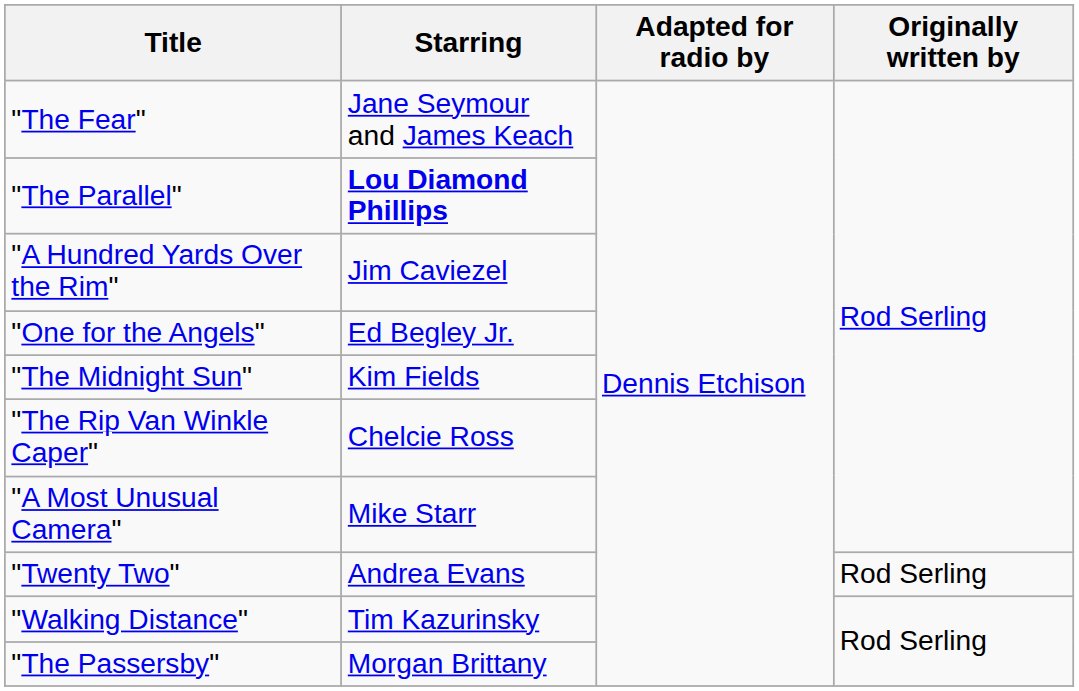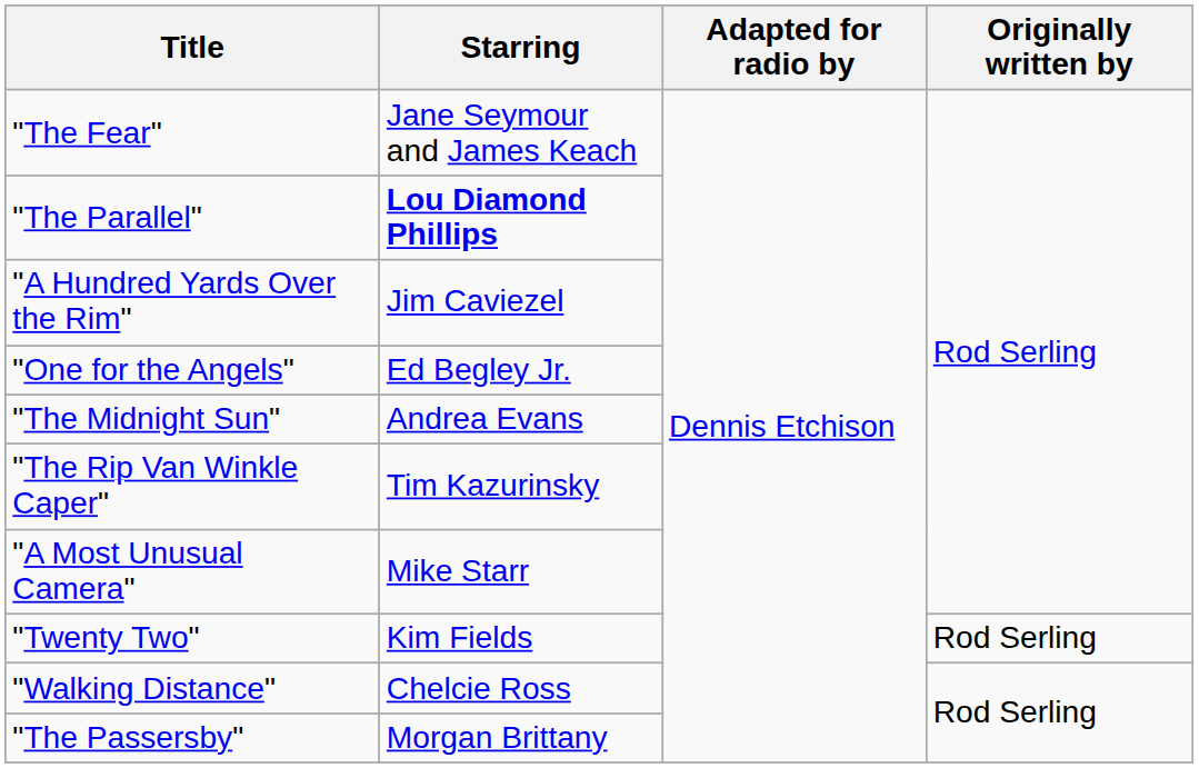 <table class="wikitable">
 <tr>
 <th>Title</th>
 <th>Starring</th>
 <th>Adapted for radio by</th>
 <th>Originally written by</th>
 </tr>
 <tr>
 <td>"<a href='#'>The Fear</a>"</td>
 <td><a href='#'>Jane Seymour</a><br>and <a href='#'>James Keach</a></td>
 <td rowspan="10"><a href='#'>Dennis Etchison</a></td>
 <td rowspan="7"><a href='#'>Rod Serling</a></td>
 </tr>
 <tr>
 <td>"<a href='#'>The Parallel</a>"</td>
 <td><strong><a href='#'>Lou Diamond Phillips</a></strong></td>
 </tr>
 <tr>
 <td>"<a href='#'>A Hundred Yards Over the Rim</a>"</td>
 <td><a href='#'>Jim Caviezel</a></td>
 </tr>
 <tr>
 <td>"<a href='#'>One for the Angels</a>"</td>
 <td><a href='#'>Ed Begley Jr.</a></td>
 </tr>
 <tr>
 <td>"<a href='#'>The Midnight Sun</a>"</td>
-<td><a href='#'>Kim Fields</a></td>
+<td><a href='#'>Andrea Evans</a></td>
 </tr>
 <tr>
 <td>"<a href='#'>The Rip Van Winkle Caper</a>"</td>
-<td><a href='#'>Chelcie Ross</a></td>
+<td><a href='#'>Tim Kazurinsky</a></td>
 </tr>
 <tr>
 <td>"<a href='#'>A Most Unusual Camera</a>"</td>
 <td><a href='#'>Mike Starr</a></td>
 </tr>
 <tr>
 <td>"<a href='#'>Twenty Two</a>"</td>
-<td><a href='#'>Andrea Evans</a></td>
+<td><a href='#'>Kim Fields</a></td>
 <td>Rod Serling</td>
 </tr>
 <tr>
 <td>"<a href='#'>Walking Distance</a>"</td>
-<td><a href='#'>Tim Kazurinsky</a></td>
+<td><a href='#'>Chelcie Ross</a></td>
 <td rowspan="2">Rod Serling</td>
 </tr>
 <tr>
 <td>"<a href='#'>The Passersby</a>"</td>
 <td><a href='#'>Morgan Brittany</a></td>
 </tr>
 </table>
